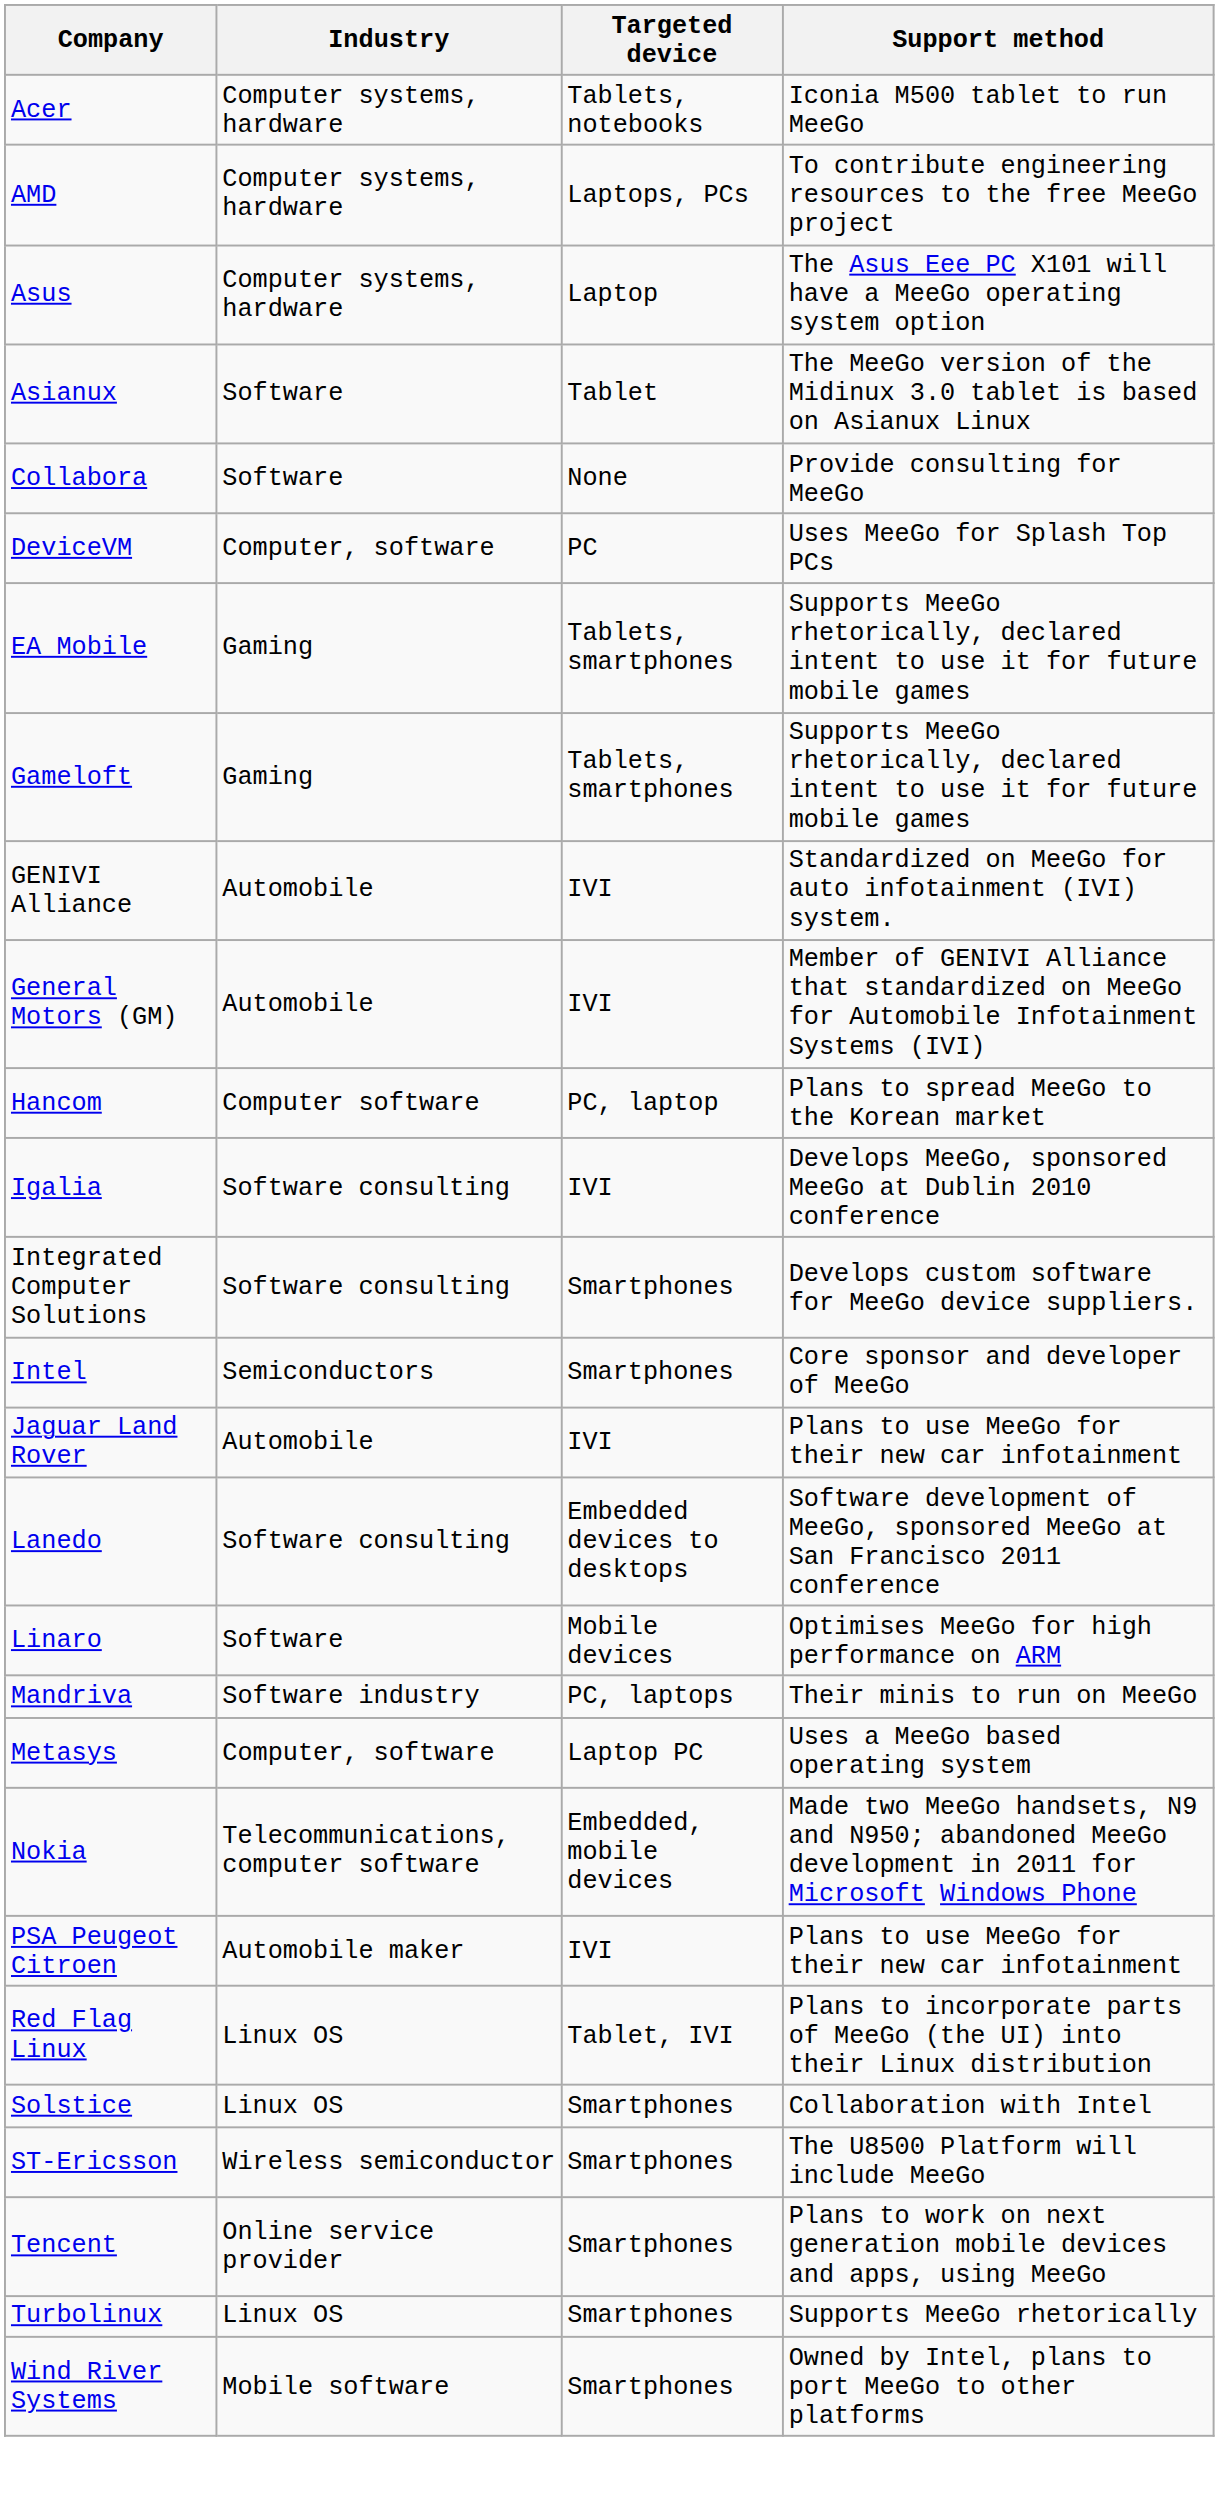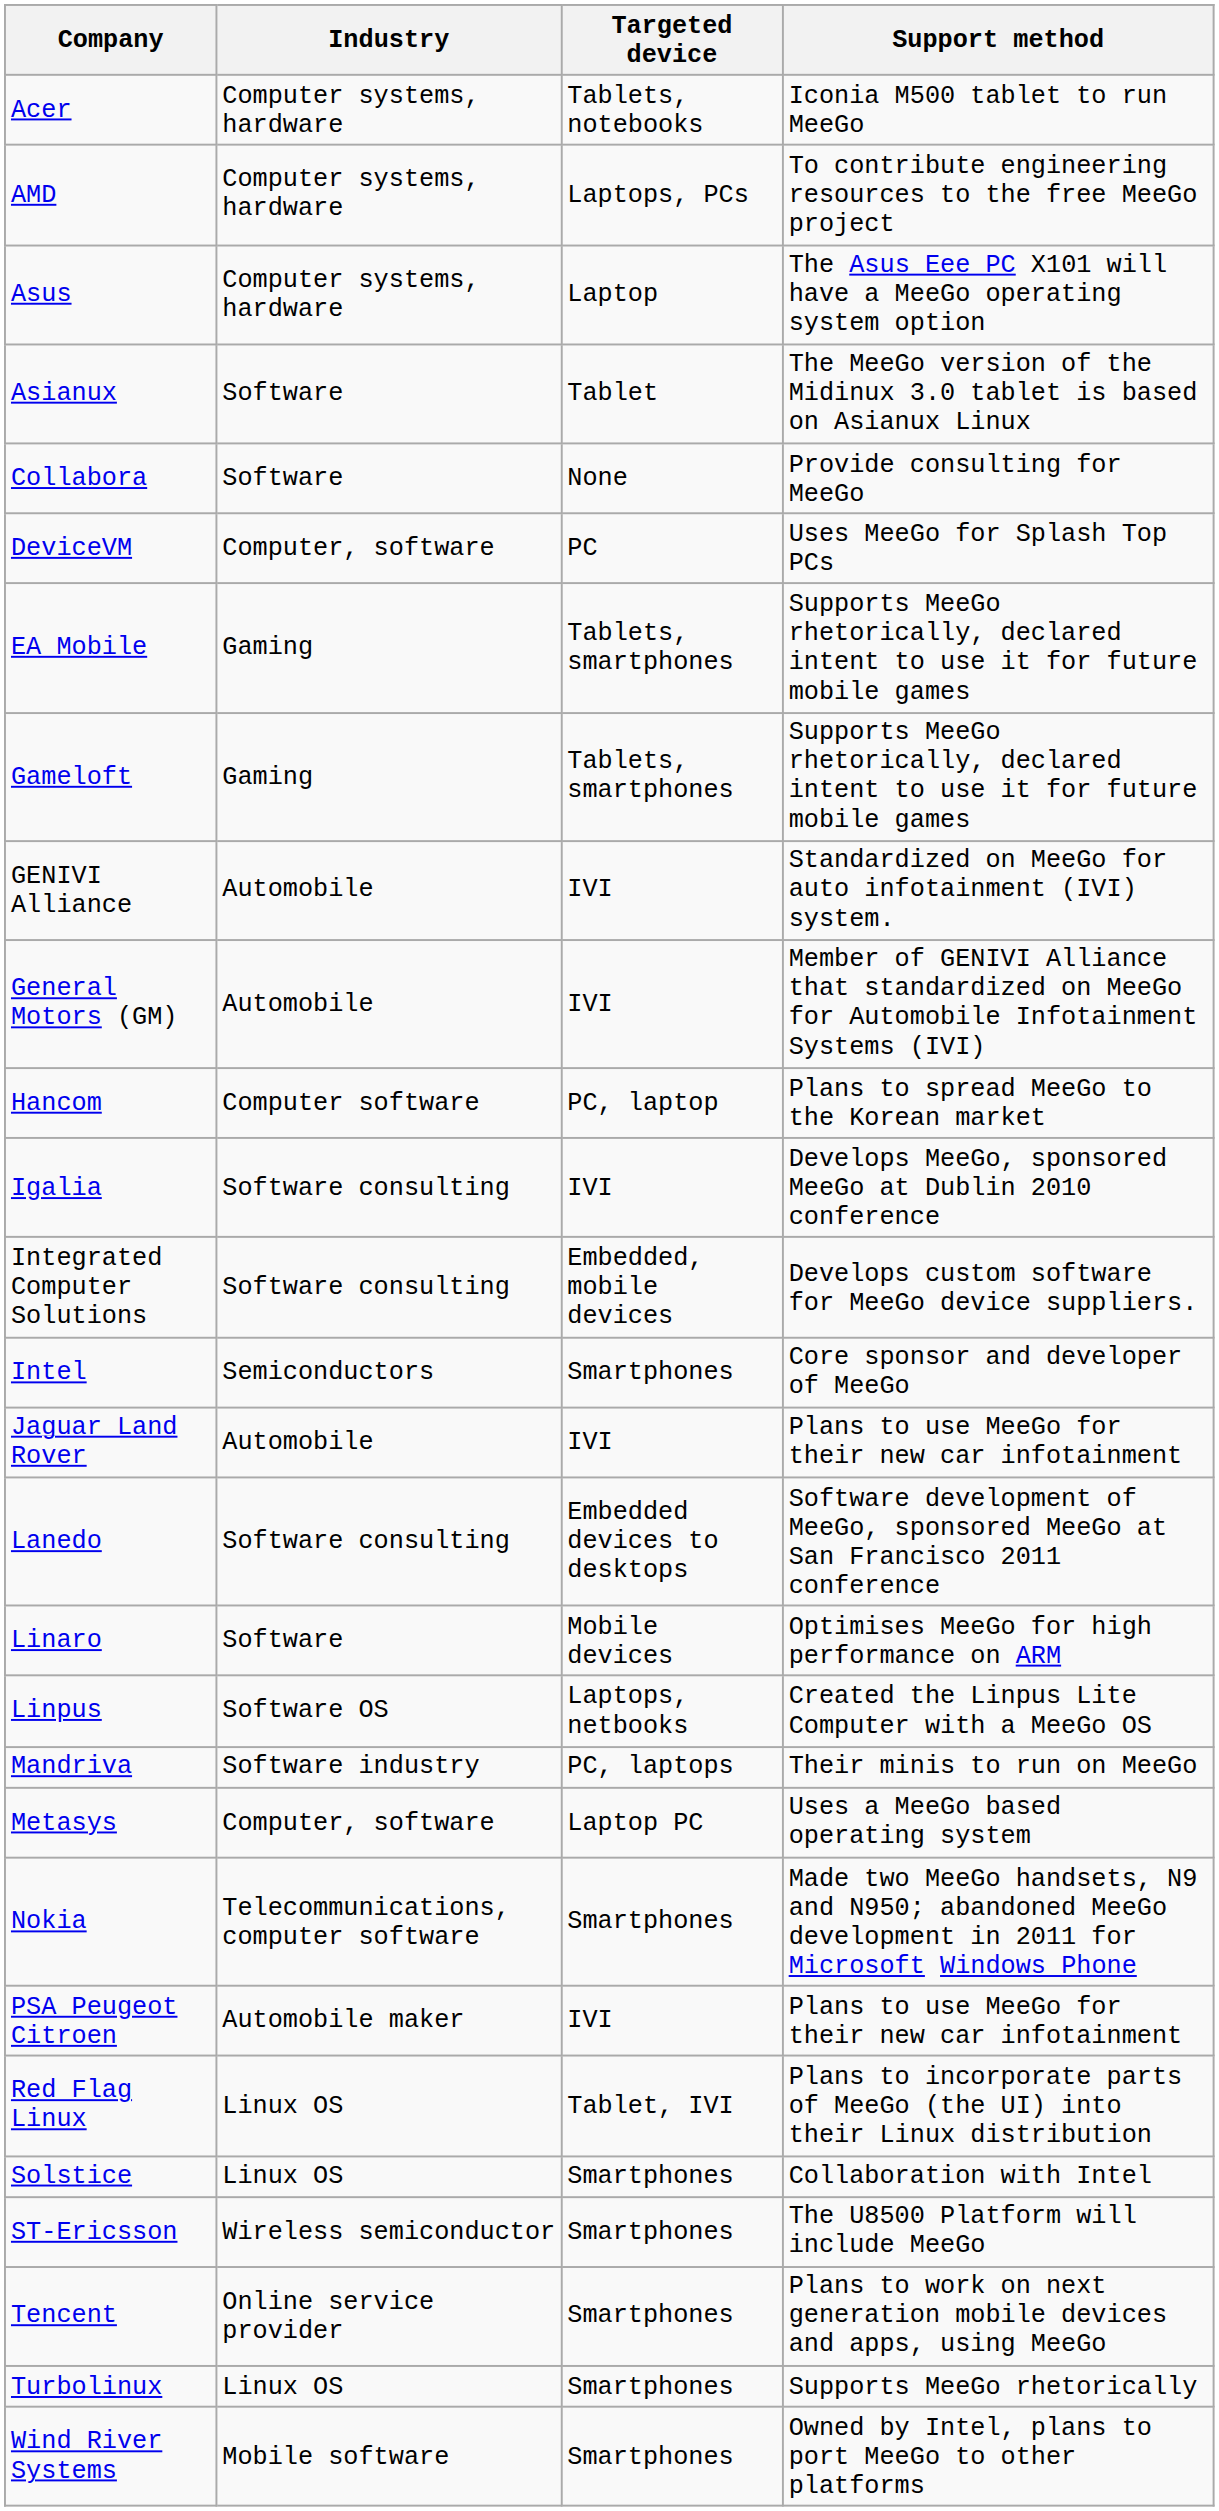 <table class="wikitable" style="width:100%;">
 <tr>
 <th>Company</th>
 <th>Industry</th>
 <th>Targeted device</th>
 <th>Support method</th>
 </tr>
 <tr>
 <td><a href='#'>Acer</a></td>
 <td>Computer systems, hardware</td>
 <td>Tablets, notebooks</td>
 <td>Iconia M500 tablet to run MeeGo</td>
 </tr>
 <tr>
 <td><a href='#'>AMD</a></td>
 <td>Computer systems, hardware</td>
 <td>Laptops, PCs</td>
 <td>To contribute engineering resources to the free MeeGo project</td>
 </tr>
 <tr>
 <td><a href='#'>Asus</a></td>
 <td>Computer systems, hardware</td>
 <td>Laptop</td>
 <td>The <a href='#'>Asus Eee PC</a> X101 will have a MeeGo operating system option</td>
 </tr>
 <tr>
 <td><a href='#'>Asianux</a></td>
 <td>Software</td>
 <td>Tablet</td>
 <td>The MeeGo version of the Midinux 3.0 tablet is based on Asianux Linux</td>
 </tr>
 <tr>
 <td><a href='#'>Collabora</a></td>
 <td>Software</td>
 <td>None</td>
 <td>Provide consulting for MeeGo</td>
 </tr>
 <tr>
 <td><a href='#'>DeviceVM</a></td>
 <td>Computer, software</td>
 <td>PC</td>
 <td>Uses MeeGo for Splash Top PCs</td>
 </tr>
 <tr>
 <td><a href='#'>EA Mobile</a></td>
 <td>Gaming</td>
 <td>Tablets, smartphones</td>
 <td>Supports MeeGo rhetorically, declared intent to use it for future mobile games</td>
 </tr>
 <tr>
 <td><a href='#'>Gameloft</a></td>
 <td>Gaming</td>
 <td>Tablets, smartphones</td>
 <td>Supports MeeGo rhetorically, declared intent to use it for future mobile games</td>
 </tr>
 <tr>
 <td>GENIVI Alliance</td>
 <td>Automobile</td>
 <td>IVI</td>
 <td>Standardized on MeeGo for auto infotainment (IVI) system.</td>
 </tr>
 <tr>
 <td><a href='#'>General Motors</a> (GM)</td>
 <td>Automobile</td>
 <td>IVI</td>
 <td>Member of GENIVI Alliance that standardized on MeeGo for Automobile Infotainment Systems (IVI)</td>
 </tr>
 <tr>
 <td><a href='#'>Hancom</a></td>
 <td>Computer software</td>
 <td>PC, laptop</td>
 <td>Plans to spread MeeGo to the Korean market</td>
 </tr>
 <tr>
 <td><a href='#'>Igalia</a></td>
 <td>Software consulting</td>
 <td>IVI</td>
 <td>Develops MeeGo, sponsored MeeGo at Dublin 2010 conference</td>
 </tr>
 <tr>
 <td>Integrated Computer Solutions</td>
 <td>Software consulting</td>
-<td>Smartphones</td>
+<td>Embedded, mobile devices</td>
 <td>Develops custom software for MeeGo device suppliers.</td>
 </tr>
 <tr>
 <td><a href='#'>Intel</a></td>
 <td>Semiconductors</td>
 <td>Smartphones</td>
 <td>Core sponsor and developer of MeeGo</td>
 </tr>
 <tr>
 <td><a href='#'>Jaguar Land Rover</a></td>
 <td>Automobile</td>
 <td>IVI</td>
 <td>Plans to use MeeGo for their new car infotainment</td>
 </tr>
 <tr>
 <td><a href='#'>Lanedo</a></td>
 <td>Software consulting</td>
 <td>Embedded devices to desktops</td>
 <td>Software development of MeeGo, sponsored MeeGo at San Francisco 2011 conference</td>
 </tr>
 <tr>
 <td><a href='#'>Linaro</a></td>
 <td>Software</td>
 <td>Mobile devices</td>
 <td>Optimises MeeGo for high performance on <a href='#'>ARM</a></td>
 </tr>
 <tr>
+<td><a href='#'>Linpus</a></td>
+<td>Software OS</td>
+<td>Laptops, netbooks</td>
+<td>Created the Linpus Lite Computer with a MeeGo OS</td>
+</tr>
+<tr>
 <td><a href='#'>Mandriva</a></td>
 <td>Software industry</td>
 <td>PC, laptops</td>
 <td>Their minis to run on MeeGo</td>
 </tr>
 <tr>
 <td><a href='#'>Metasys</a></td>
 <td>Computer, software</td>
 <td>Laptop PC</td>
 <td>Uses a MeeGo based operating system</td>
 </tr>
 <tr>
 <td><a href='#'>Nokia</a></td>
 <td>Telecommunications, computer software</td>
-<td>Embedded, mobile devices</td>
+<td>Smartphones</td>
 <td>Made two MeeGo handsets, N9 and N950; abandoned MeeGo development in 2011 for <a href='#'>Microsoft</a> <a href='#'>Windows Phone</a></td>
 </tr>
 <tr>
 <td><a href='#'>PSA Peugeot Citroen</a></td>
 <td>Automobile maker</td>
 <td>IVI</td>
 <td>Plans to use MeeGo for their new car infotainment</td>
 </tr>
 <tr>
 <td><a href='#'>Red Flag Linux</a></td>
 <td>Linux OS</td>
 <td>Tablet, IVI</td>
 <td>Plans to incorporate parts of MeeGo (the UI) into their Linux distribution</td>
 </tr>
 <tr>
 <td><a href='#'>Solstice</a></td>
 <td>Linux OS</td>
 <td>Smartphones</td>
 <td>Collaboration with Intel</td>
 </tr>
 <tr>
 <td><a href='#'>ST-Ericsson</a></td>
 <td>Wireless semiconductor</td>
 <td>Smartphones</td>
 <td>The U8500 Platform will include MeeGo</td>
 </tr>
 <tr>
 <td><a href='#'>Tencent</a></td>
 <td>Online service provider</td>
 <td>Smartphones</td>
 <td>Plans to work on next generation mobile devices and apps, using MeeGo</td>
 </tr>
 <tr>
 <td><a href='#'>Turbolinux</a></td>
 <td>Linux OS</td>
 <td>Smartphones</td>
 <td>Supports MeeGo rhetorically</td>
 </tr>
 <tr>
 <td><a href='#'>Wind River Systems</a></td>
 <td>Mobile software</td>
 <td>Smartphones</td>
 <td>Owned by Intel, plans to port MeeGo to other platforms</td>
 </tr>
 </table>
